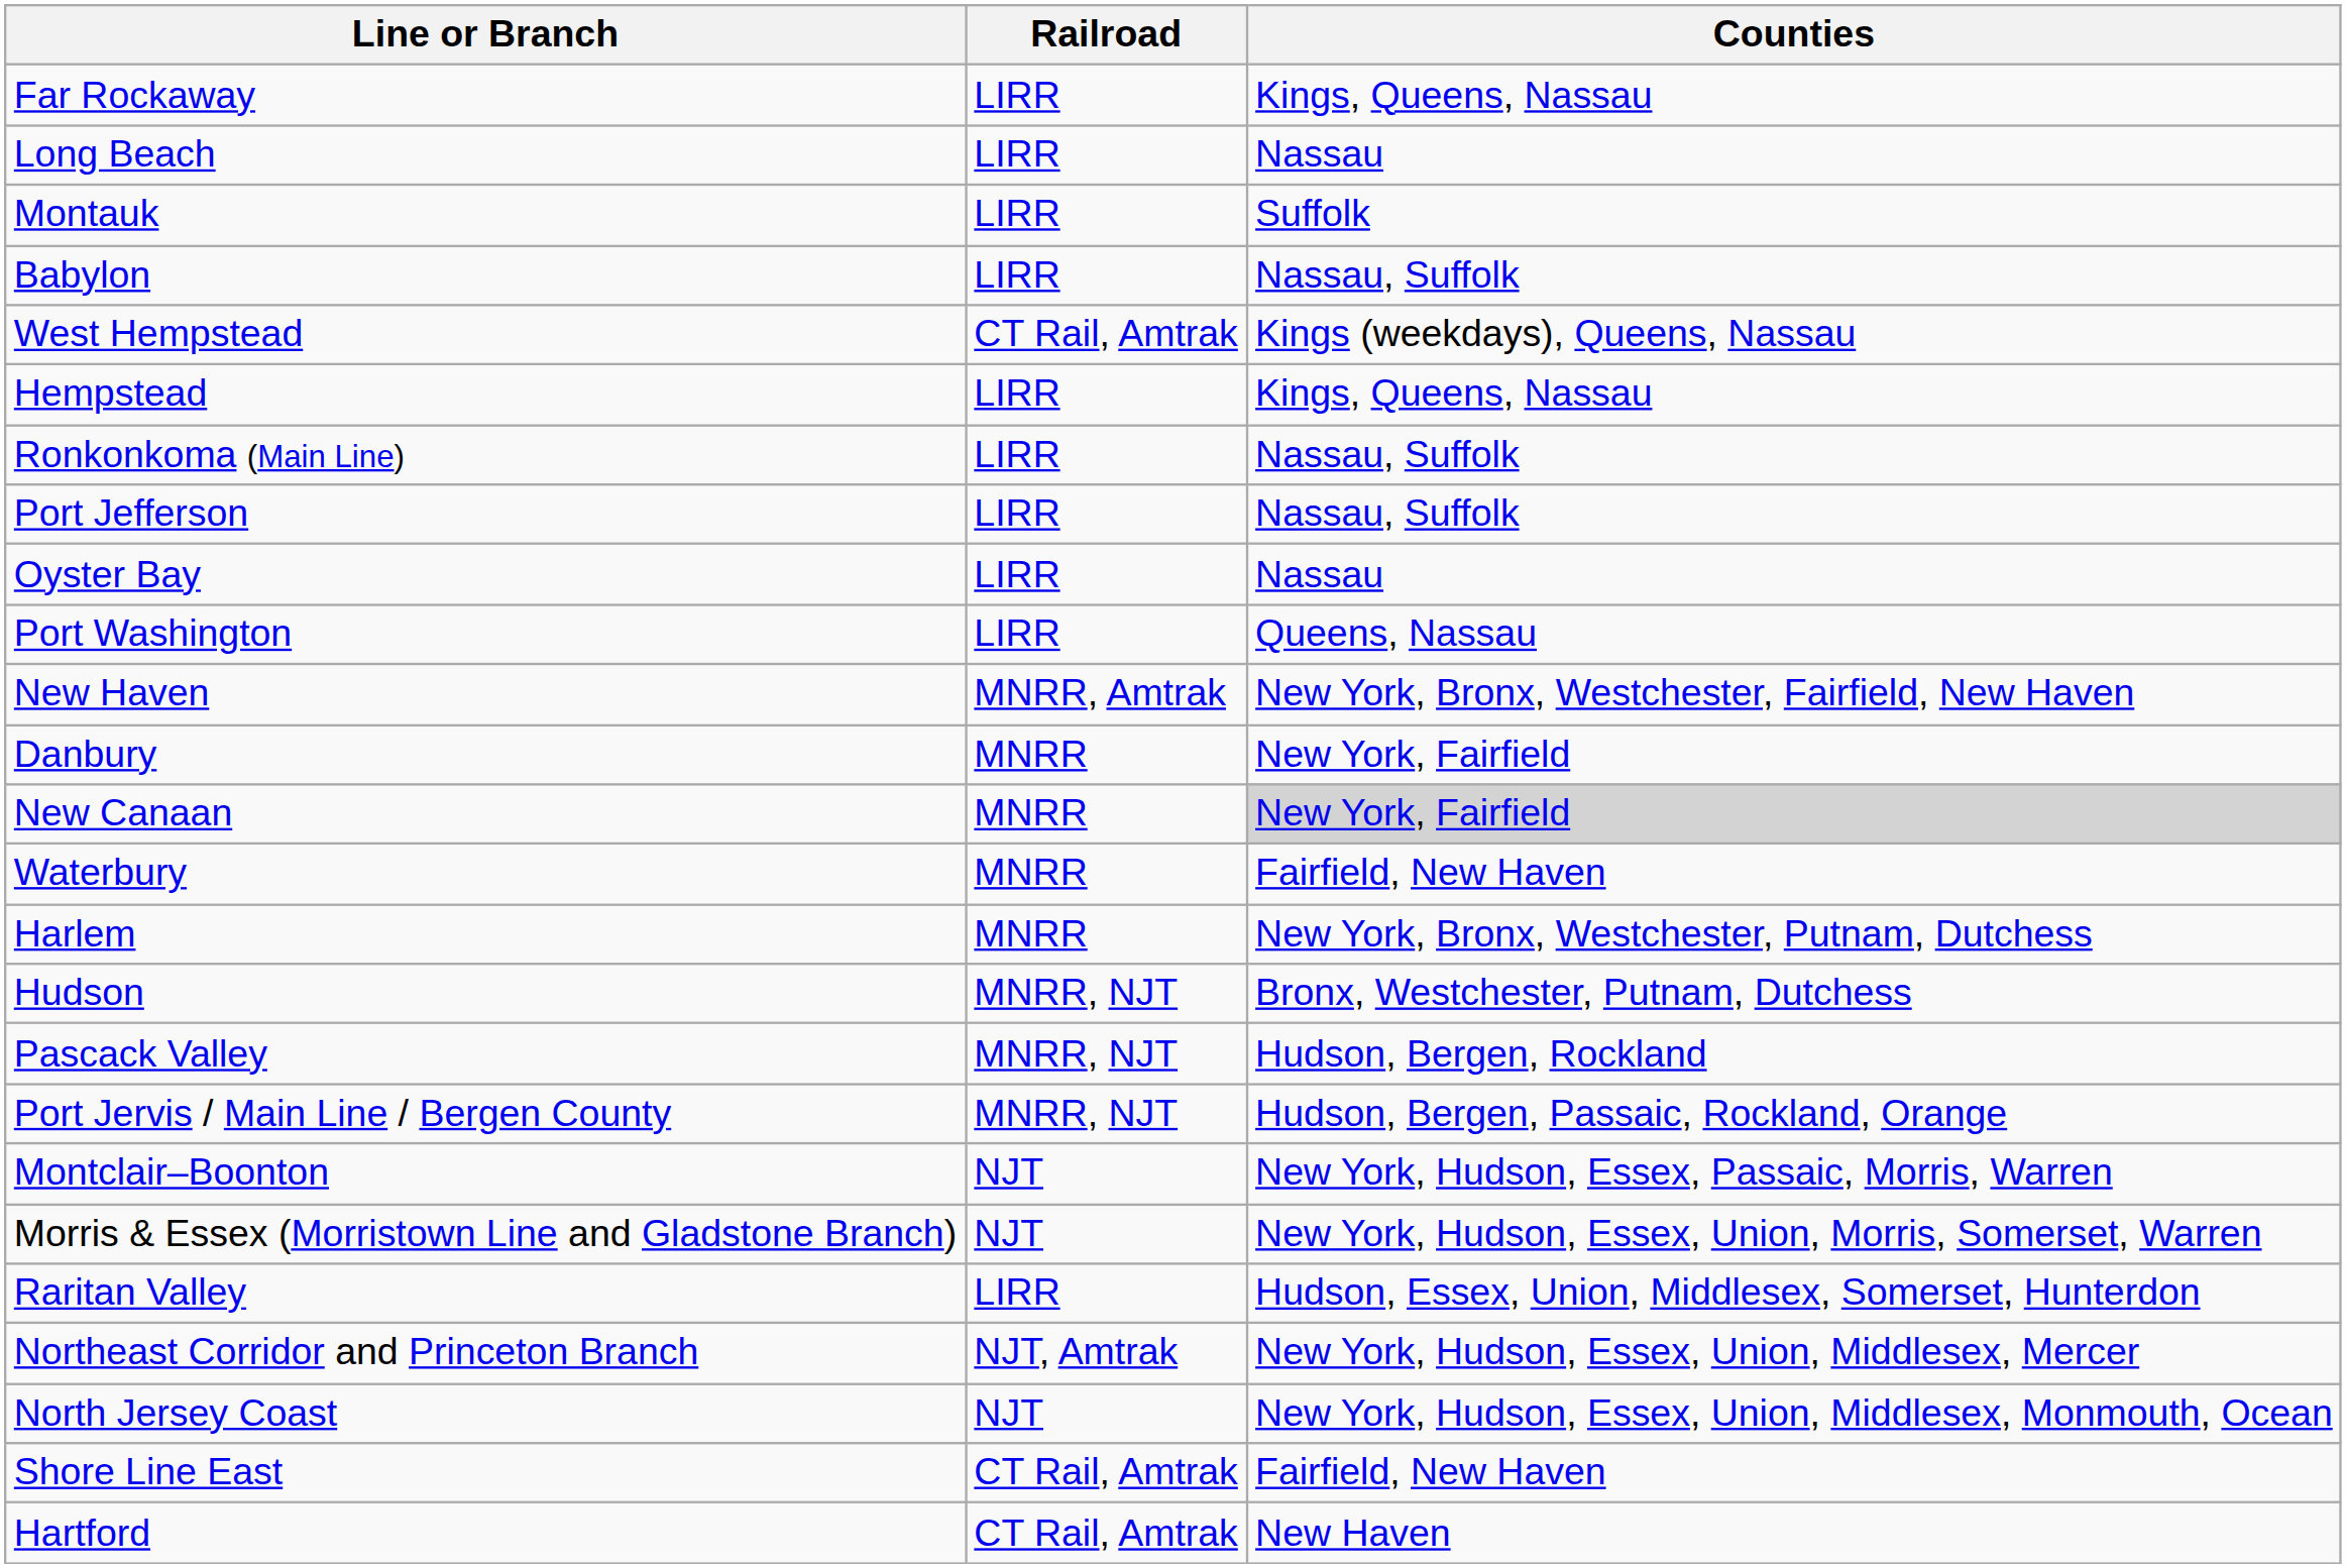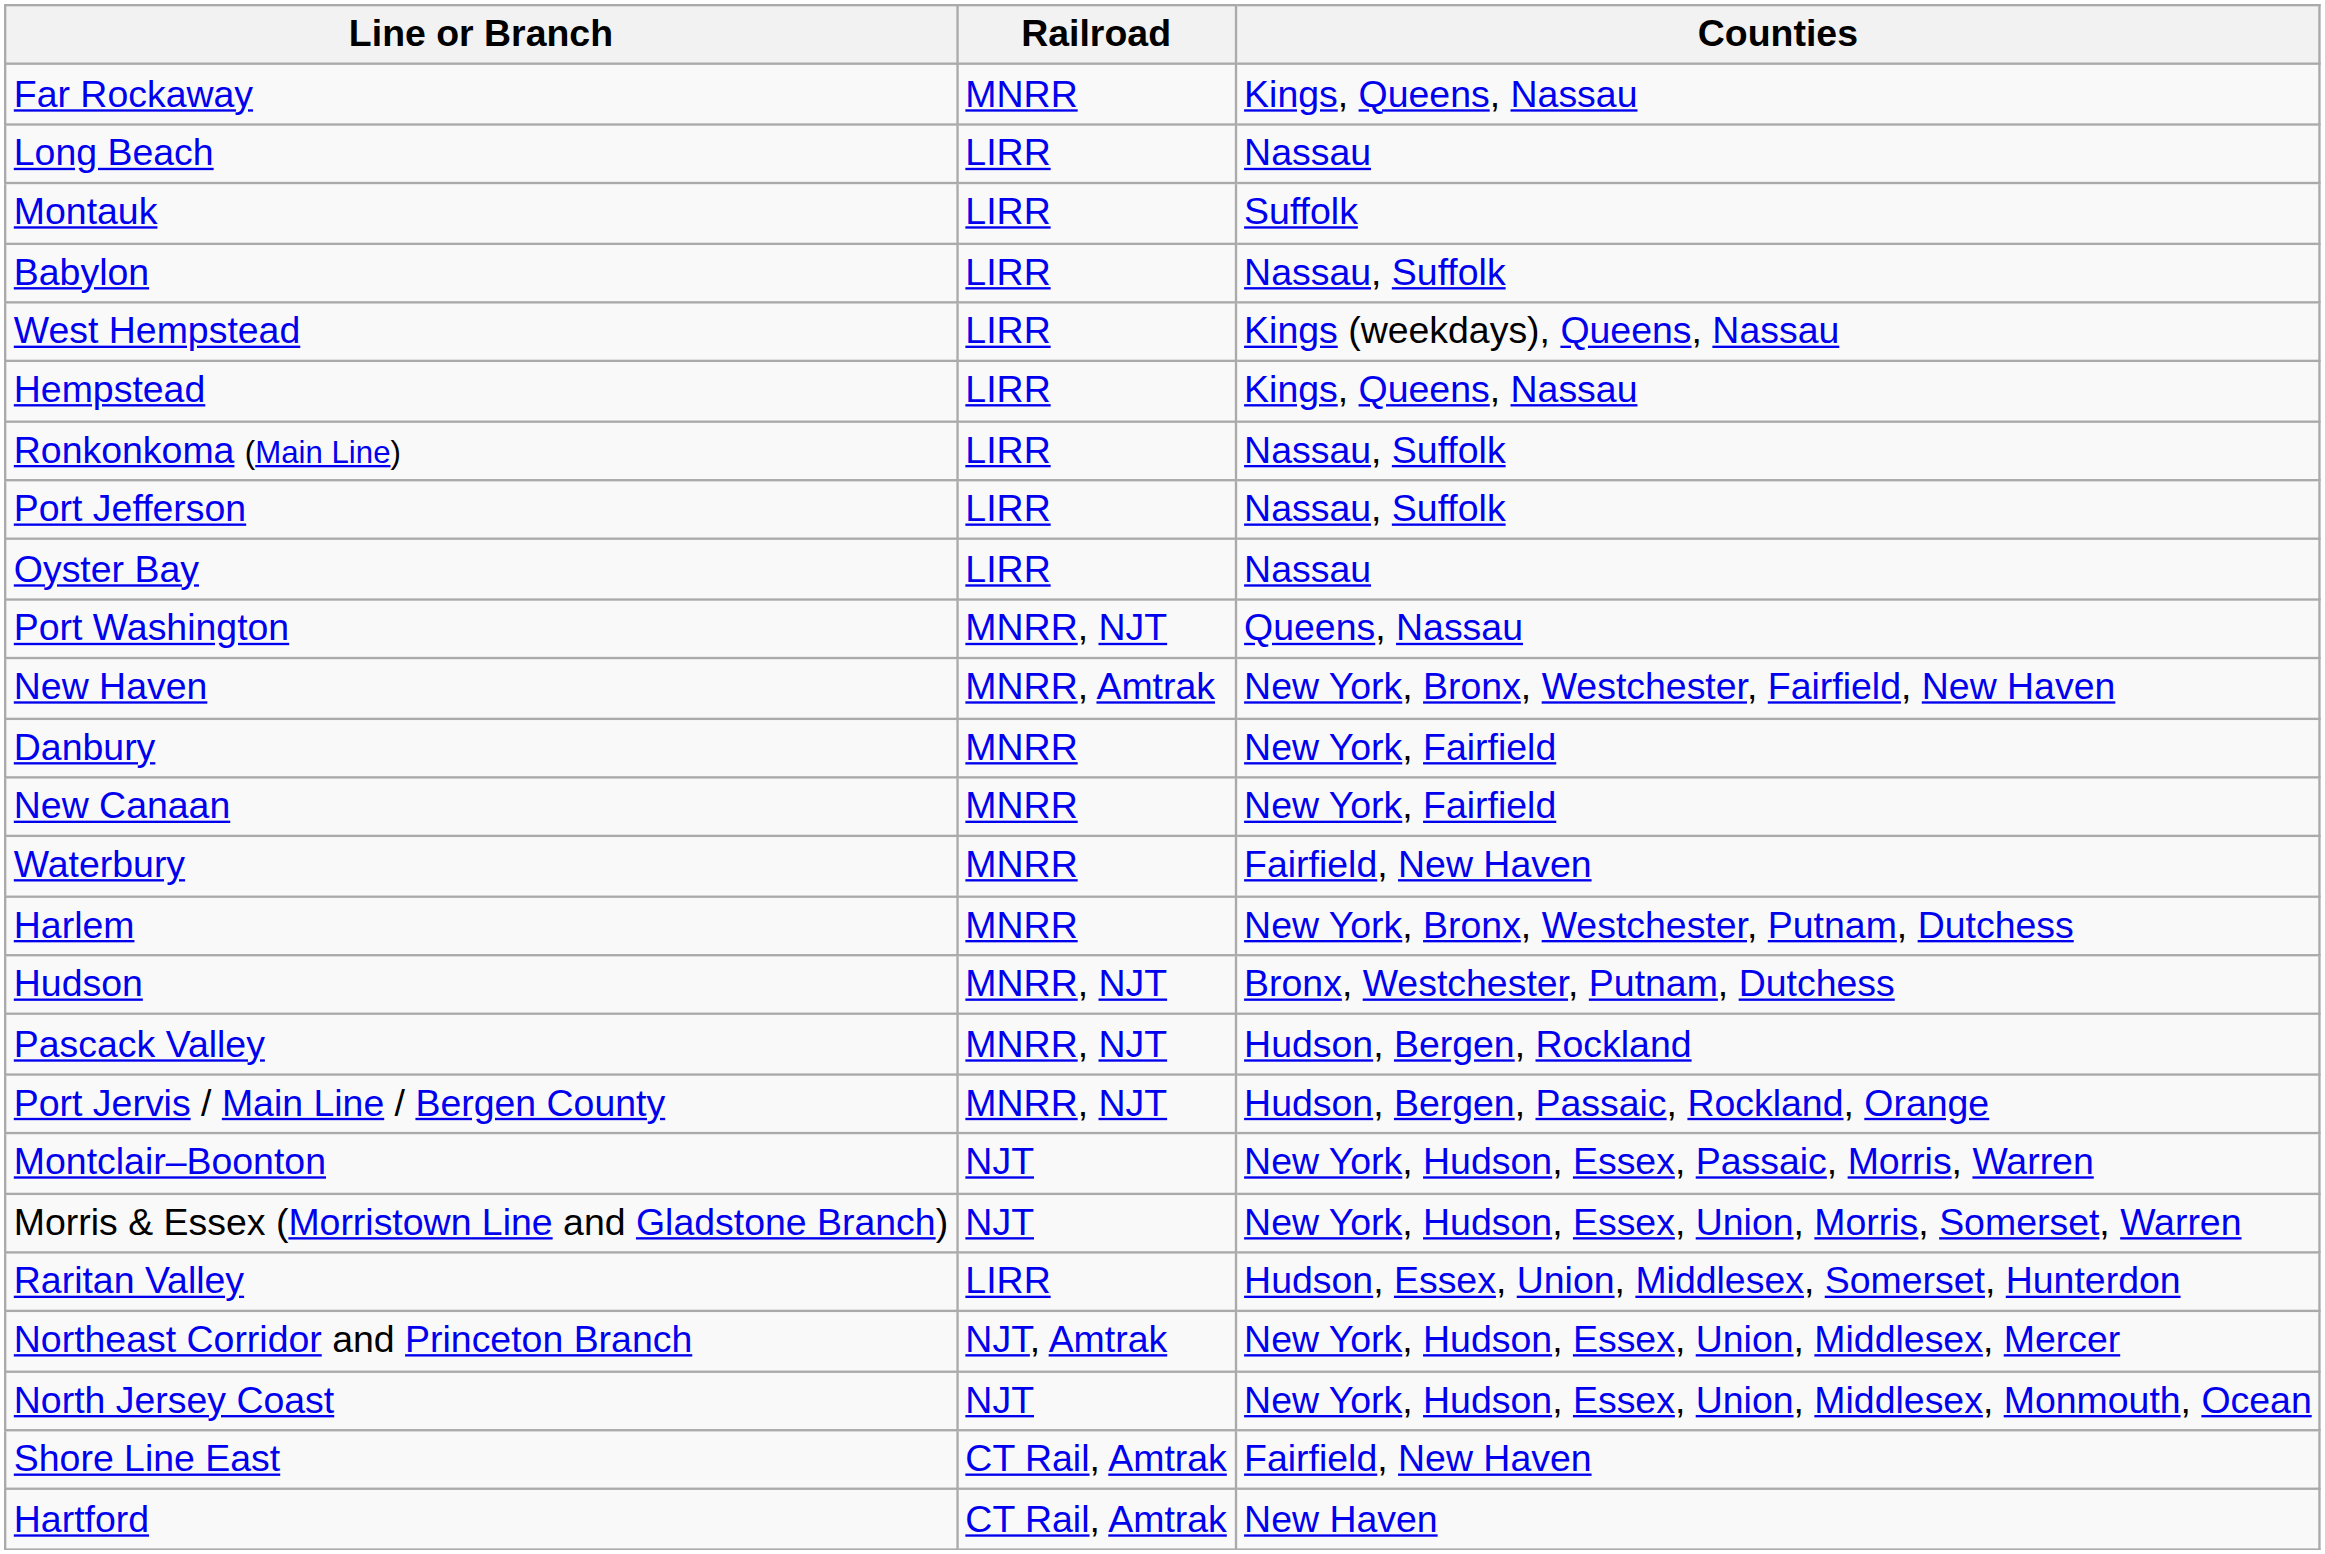 <table class="wikitable">
 <tr>
 <th valign=bottom>Line or Branch</th>
 <th valign=bottom>Railroad</th>
 <th valign=bottom>Counties</th>
 </tr>
 <tr>
 <td><a href='#'>Far Rockaway</a></td>
-<td><a href='#'>LIRR</a></td>
+<td><a href='#'>MNRR</a></td>
 <td><a href='#'>Kings</a>, <a href='#'>Queens</a>, <a href='#'>Nassau</a></td>
 </tr>
 <tr>
 <td><a href='#'>Long Beach</a></td>
 <td><a href='#'>LIRR</a></td>
 <td><a href='#'>Nassau</a></td>
 </tr>
 <tr>
 <td><a href='#'>Montauk</a></td>
 <td><a href='#'>LIRR</a></td>
 <td><a href='#'>Suffolk</a></td>
 </tr>
 <tr>
 <td><a href='#'>Babylon</a></td>
 <td><a href='#'>LIRR</a></td>
 <td><a href='#'>Nassau</a>, <a href='#'>Suffolk</a></td>
 </tr>
 <tr>
 <td><a href='#'>West Hempstead</a></td>
-<td><a href='#'>CT Rail</a>, <a href='#'>Amtrak</a></td>
+<td><a href='#'>LIRR</a></td>
 <td><a href='#'>Kings</a> (weekdays), <a href='#'>Queens</a>, <a href='#'>Nassau</a></td>
 </tr>
 <tr>
 <td><a href='#'>Hempstead</a></td>
 <td><a href='#'>LIRR</a></td>
 <td><a href='#'>Kings</a>, <a href='#'>Queens</a>, <a href='#'>Nassau</a></td>
 </tr>
 <tr>
 <td><a href='#'>Ronkonkoma</a> <small>(<a href='#'>Main Line</a>)</small></td>
 <td><a href='#'>LIRR</a></td>
 <td><a href='#'>Nassau</a>, <a href='#'>Suffolk</a></td>
 </tr>
 <tr>
 <td><a href='#'>Port Jefferson</a></td>
 <td><a href='#'>LIRR</a></td>
 <td><a href='#'>Nassau</a>, <a href='#'>Suffolk</a></td>
 </tr>
 <tr>
 <td><a href='#'>Oyster Bay</a></td>
 <td><a href='#'>LIRR</a></td>
 <td><a href='#'>Nassau</a></td>
 </tr>
 <tr>
 <td><a href='#'>Port Washington</a></td>
-<td><a href='#'>LIRR</a></td>
+<td><a href='#'>MNRR</a>, <a href='#'>NJT</a></td>
 <td><a href='#'>Queens</a>, <a href='#'>Nassau</a></td>
 </tr>
 <tr>
 <td><a href='#'>New Haven</a></td>
 <td><a href='#'>MNRR</a>, <a href='#'>Amtrak</a></td>
 <td><a href='#'>New York</a>, <a href='#'>Bronx</a>, <a href='#'>Westchester</a>, <a href='#'>Fairfield</a>, <a href='#'>New Haven</a></td>
 </tr>
 <tr>
 <td><a href='#'>Danbury</a></td>
 <td><a href='#'>MNRR</a></td>
 <td><a href='#'>New York</a>, <a href='#'>Fairfield</a></td>
 </tr>
 <tr>
 <td><a href='#'>New Canaan</a></td>
 <td><a href='#'>MNRR</a></td>
-<td style="background: lightgrey;"><a href='#'>New York</a>, <a href='#'>Fairfield</a></td>
+<td><a href='#'>New York</a>, <a href='#'>Fairfield</a></td>
 </tr>
 <tr>
 <td><a href='#'>Waterbury</a></td>
 <td><a href='#'>MNRR</a></td>
 <td><a href='#'>Fairfield</a>, <a href='#'>New Haven</a></td>
 </tr>
 <tr>
 <td><a href='#'>Harlem</a></td>
 <td><a href='#'>MNRR</a></td>
 <td><a href='#'>New York</a>, <a href='#'>Bronx</a>, <a href='#'>Westchester</a>, <a href='#'>Putnam</a>, <a href='#'>Dutchess</a></td>
 </tr>
 <tr>
 <td><a href='#'>Hudson</a></td>
 <td><a href='#'>MNRR</a>, <a href='#'>NJT</a></td>
 <td><a href='#'>Bronx</a>, <a href='#'>Westchester</a>, <a href='#'>Putnam</a>, <a href='#'>Dutchess</a></td>
 </tr>
 <tr>
 <td><a href='#'>Pascack Valley</a></td>
 <td><a href='#'>MNRR</a>, <a href='#'>NJT</a></td>
 <td><a href='#'>Hudson</a>, <a href='#'>Bergen</a>, <a href='#'>Rockland</a></td>
 </tr>
 <tr>
 <td><a href='#'>Port Jervis</a> / <a href='#'>Main Line</a> / <a href='#'>Bergen County</a></td>
 <td><a href='#'>MNRR</a>, <a href='#'>NJT</a></td>
 <td><a href='#'>Hudson</a>, <a href='#'>Bergen</a>, <a href='#'>Passaic</a>, <a href='#'>Rockland</a>, <a href='#'>Orange</a></td>
 </tr>
 <tr>
 <td><a href='#'>Montclair–Boonton</a></td>
 <td><a href='#'>NJT</a></td>
 <td><a href='#'>New York</a>, <a href='#'>Hudson</a>, <a href='#'>Essex</a>, <a href='#'>Passaic</a>, <a href='#'>Morris</a>, <a href='#'>Warren</a></td>
 </tr>
 <tr>
 <td>Morris & Essex (<a href='#'>Morristown Line</a> and <a href='#'>Gladstone Branch</a>)</td>
 <td><a href='#'>NJT</a></td>
 <td><a href='#'>New York</a>, <a href='#'>Hudson</a>, <a href='#'>Essex</a>, <a href='#'>Union</a>, <a href='#'>Morris</a>, <a href='#'>Somerset</a>, <a href='#'>Warren</a></td>
 </tr>
 <tr>
 <td><a href='#'>Raritan Valley</a></td>
 <td><a href='#'>LIRR</a></td>
 <td><a href='#'>Hudson</a>, <a href='#'>Essex</a>, <a href='#'>Union</a>, <a href='#'>Middlesex</a>, <a href='#'>Somerset</a>, <a href='#'>Hunterdon</a></td>
 </tr>
 <tr>
 <td><a href='#'>Northeast Corridor</a> and <a href='#'>Princeton Branch</a></td>
 <td><a href='#'>NJT</a>, <a href='#'>Amtrak</a></td>
 <td><a href='#'>New York</a>, <a href='#'>Hudson</a>, <a href='#'>Essex</a>, <a href='#'>Union</a>, <a href='#'>Middlesex</a>, <a href='#'>Mercer</a></td>
 </tr>
 <tr>
 <td><a href='#'>North Jersey Coast</a></td>
 <td><a href='#'>NJT</a></td>
 <td><a href='#'>New York</a>, <a href='#'>Hudson</a>, <a href='#'>Essex</a>, <a href='#'>Union</a>, <a href='#'>Middlesex</a>, <a href='#'>Monmouth</a>, <a href='#'>Ocean</a></td>
 </tr>
 <tr>
 <td><a href='#'>Shore Line East</a></td>
 <td><a href='#'>CT Rail</a>, <a href='#'>Amtrak</a></td>
 <td><a href='#'>Fairfield</a>, <a href='#'>New Haven</a></td>
 </tr>
 <tr>
 <td><a href='#'>Hartford</a></td>
 <td><a href='#'>CT Rail</a>, <a href='#'>Amtrak</a></td>
 <td><a href='#'>New Haven</a></td>
 </tr>
 </table>
